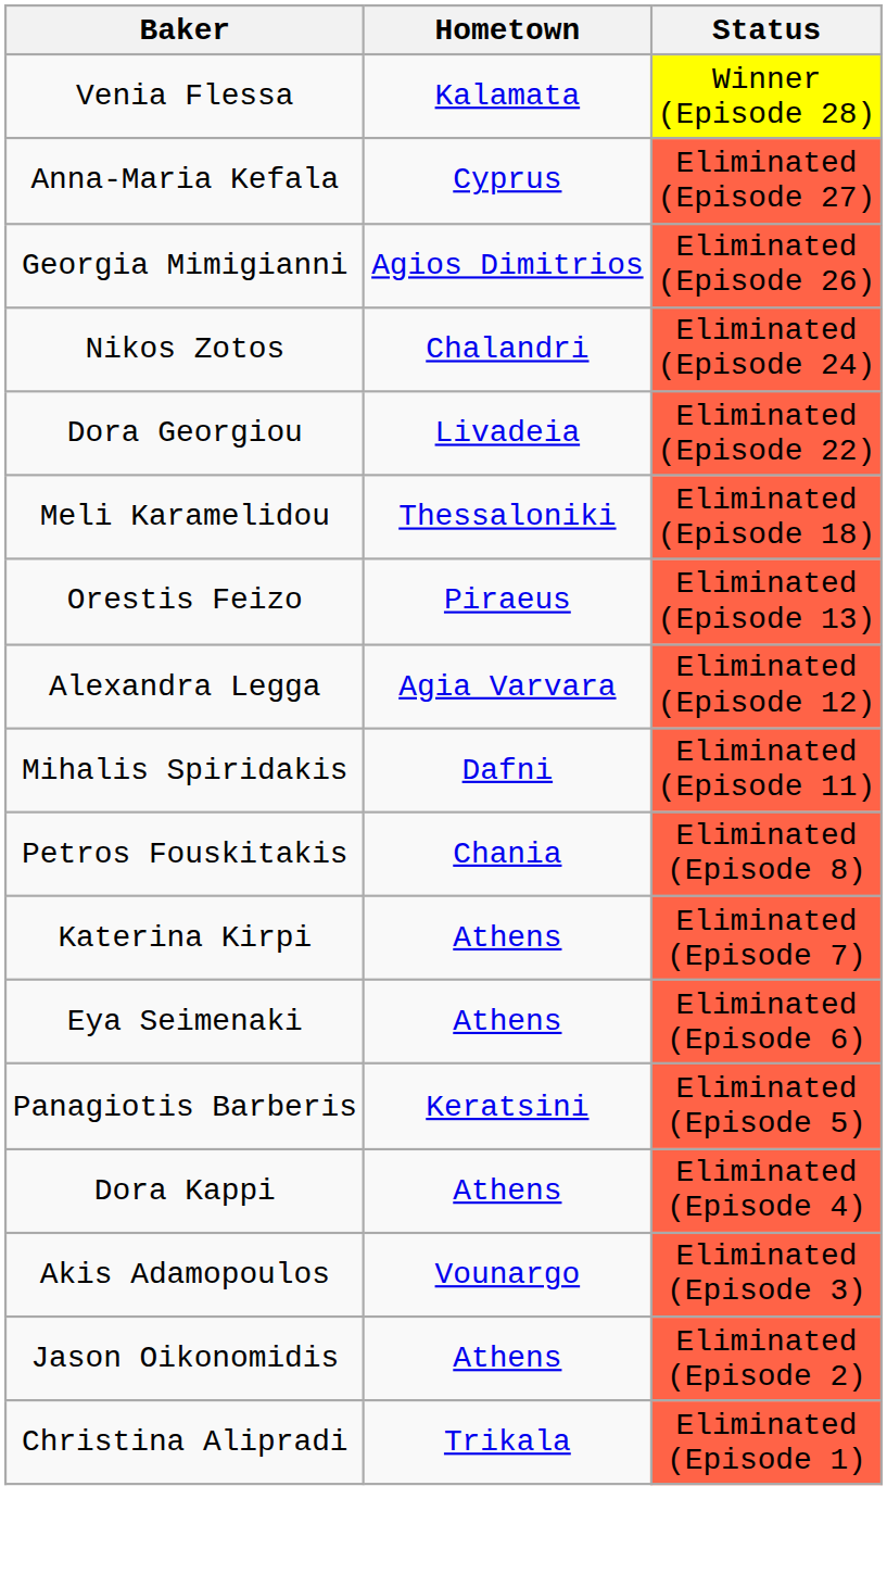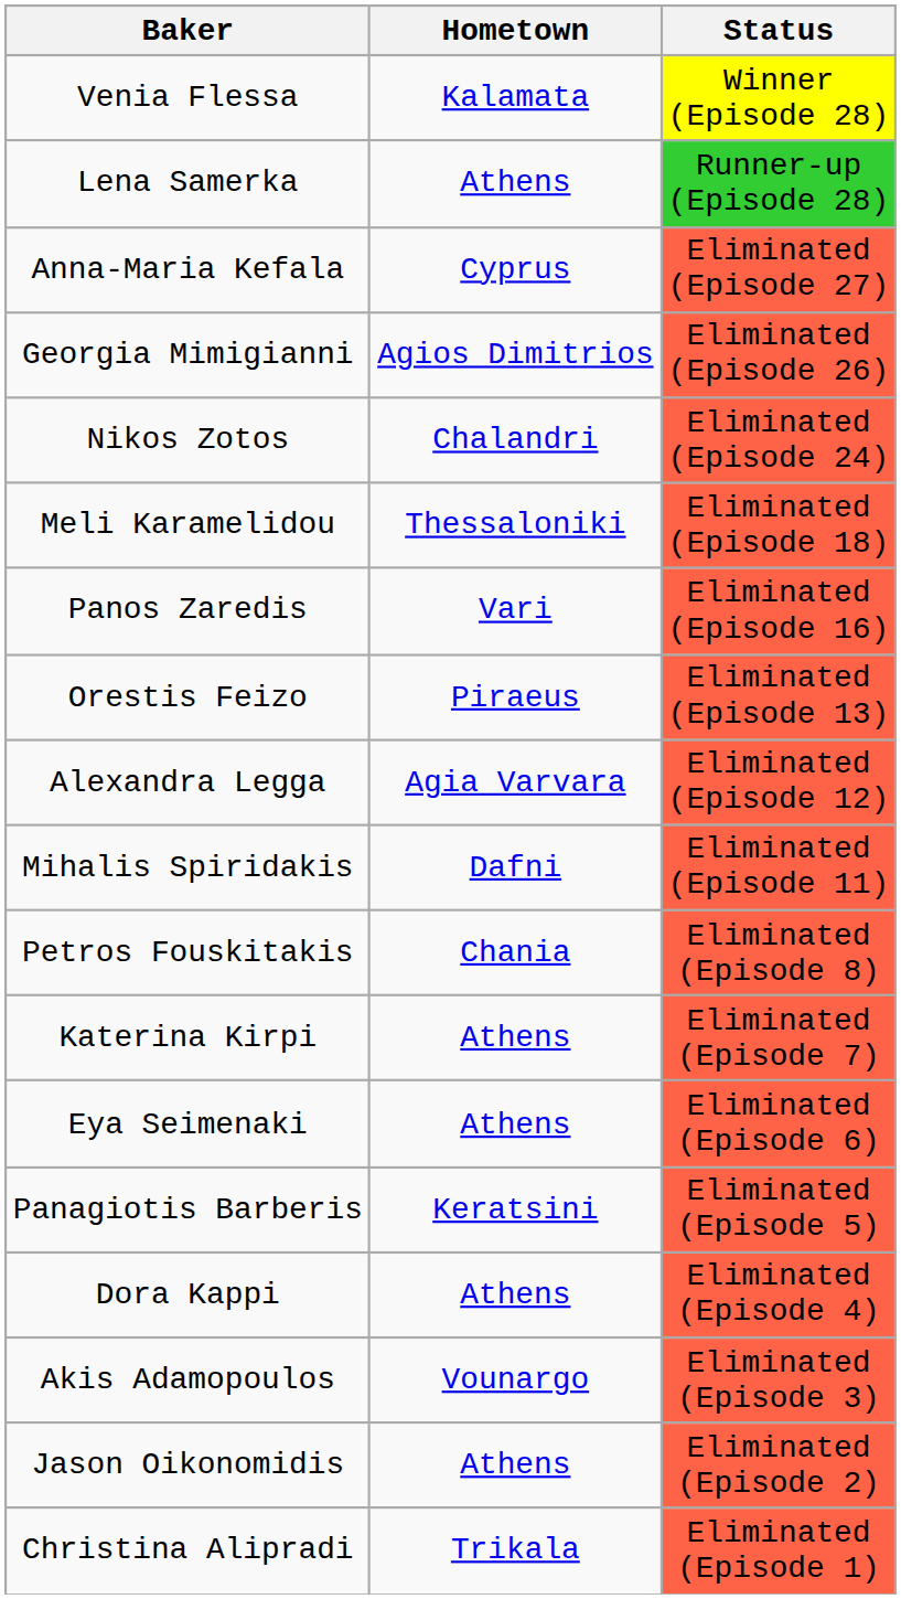 <table class="wikitable sortable" style="text-align:center">
 <tr>
 <th>Baker</th>
 <th>Hometown</th>
 <th>Status</th>
 </tr>
 <tr>
 <td>Venia Flessa</td>
 <td><a href='#'>Kalamata</a></td>
 <td style="background:Yellow">Winner<br>(Episode 28)</td>
+</tr>
+<tr>
+<td>Lena Samerka</td>
+<td><a href='#'>Athens</a></td>
+<td style="background:LimeGreen">Runner-up<br>(Episode 28)</td>
 </tr>
 <tr>
 <td>Anna-Maria Kefala</td>
 <td><a href='#'>Cyprus</a></td>
 <td style="background:tomato">Eliminated<br>(Episode 27)</td>
 </tr>
 <tr>
 <td>Georgia Mimigianni</td>
 <td><a href='#'>Agios Dimitrios</a></td>
 <td style="background:tomato">Eliminated<br>(Episode 26)</td>
 </tr>
 <tr>
 <td>Nikos Zotos</td>
 <td><a href='#'>Chalandri</a></td>
 <td style="background:tomato">Eliminated<br>(Episode 24)</td>
 </tr>
 <tr>
-<td>Dora Georgiou</td>
-<td><a href='#'>Livadeia</a></td>
-<td style="background:tomato">Eliminated<br>(Episode 22)</td>
-</tr>
-<tr>
 <td>Meli Karamelidou</td>
 <td><a href='#'>Thessaloniki</a></td>
 <td style="background:tomato">Eliminated<br>(Episode 18)</td>
+</tr>
+<tr>
+<td>Panos Zaredis</td>
+<td><a href='#'>Vari</a></td>
+<td style="background:tomato">Eliminated<br>(Episode 16)</td>
 </tr>
 <tr>
 <td>Orestis Feizo</td>
 <td><a href='#'>Piraeus</a></td>
 <td style="background:tomato">Eliminated<br>(Episode 13)</td>
 </tr>
 <tr>
 <td>Alexandra Legga</td>
 <td><a href='#'>Agia Varvara</a></td>
 <td style="background:tomato">Eliminated<br>(Episode 12)</td>
 </tr>
 <tr>
 <td>Mihalis Spiridakis</td>
 <td><a href='#'>Dafni</a></td>
 <td style="background:tomato">Eliminated<br>(Episode 11)</td>
 </tr>
 <tr>
 <td>Petros Fouskitakis</td>
 <td><a href='#'>Chania</a></td>
 <td style="background:tomato">Eliminated<br>(Episode 8)</td>
 </tr>
 <tr>
 <td>Katerina Kirpi</td>
 <td><a href='#'>Athens</a></td>
 <td style="background:tomato">Eliminated<br>(Episode 7)</td>
 </tr>
 <tr>
 <td>Eya Seimenaki</td>
 <td><a href='#'>Athens</a></td>
 <td style="background:tomato">Eliminated<br>(Episode 6)</td>
 </tr>
 <tr>
 <td>Panagiotis Barberis</td>
 <td><a href='#'>Keratsini</a></td>
 <td style="background:tomato">Eliminated<br>(Episode 5)</td>
 </tr>
 <tr>
 <td>Dora Kappi</td>
 <td><a href='#'>Athens</a></td>
 <td style="background:tomato">Eliminated<br>(Episode 4)</td>
 </tr>
 <tr>
 <td>Akis Adamopoulos</td>
 <td><a href='#'>Vounargo</a></td>
 <td style="background:tomato">Eliminated<br>(Episode 3)</td>
 </tr>
 <tr>
 <td>Jason Oikonomidis</td>
 <td><a href='#'>Athens</a></td>
 <td style="background:tomato">Eliminated<br>(Episode 2)</td>
 </tr>
 <tr>
 <td>Christina Alipradi</td>
 <td><a href='#'>Trikala</a></td>
 <td style="background:tomato">Eliminated<br>(Episode 1)</td>
 </tr>
 </table>
